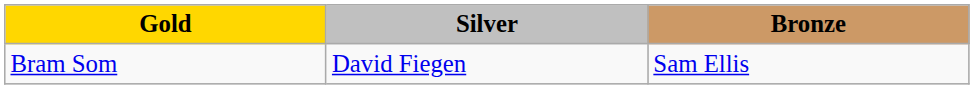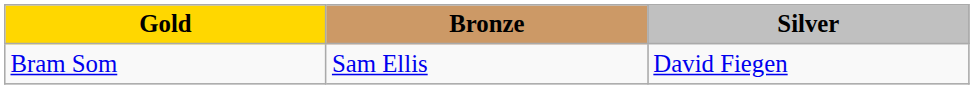 <table class="wikitable" style="text-align:left">
 <tr align="center">
 <td width=200 bgcolor=gold><strong>Gold</strong></td>
+<td width=200 bgcolor=CC9966><strong>Bronze</strong></td>
 <td width=200 bgcolor=silver><strong>Silver</strong></td>
-<td width=200 bgcolor=CC9966><strong>Bronze</strong></td>
 </tr>
 <tr>
 <td><a href='#'>Bram Som</a><br><em></em></td>
+<td><a href='#'>Sam Ellis</a><br><em></em></td>
 <td><a href='#'>David Fiegen</a><br><em></em></td>
-<td><a href='#'>Sam Ellis</a><br><em></em></td>
 </tr>
 </table>
